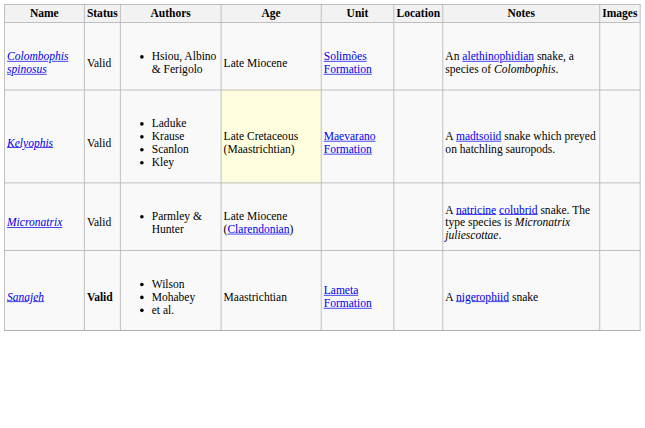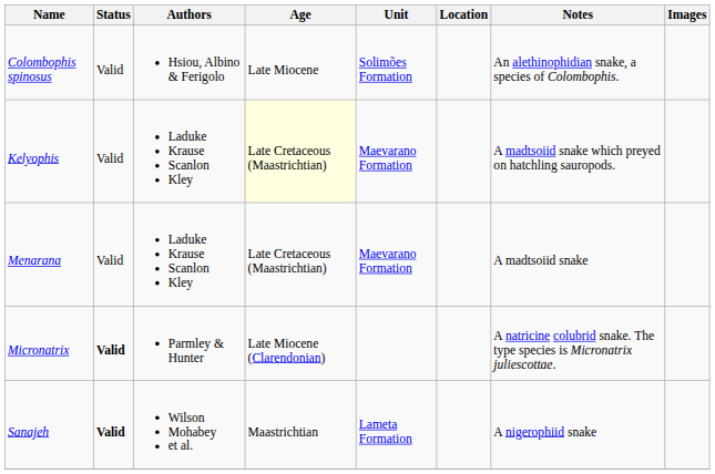 <table class="wikitable sortable" align="center" width="100%">
 <tr>
 <th>Name</th>
 <th>Status</th>
 <th>Authors</th>
 <th>Age</th>
 <th>Unit</th>
 <th>Location</th>
 <th>Notes</th>
 <th>Images</th>
 </tr>
 <tr>
 <td><br><em><a href='#'>Colombophis spinosus</a></em></td>
 <td><br>Valid</td>
 <td><br><ul><li>Hsiou, Albino & Ferigolo</li></ul></td>
 <td><br>Late Miocene</td>
 <td><br><a href='#'>Solimões Formation</a></td>
 <td><br></td>
 <td><br>An <a href='#'>alethinophidian</a> snake, a species of <em>Colombophis</em>.</td>
 <td></td>
 </tr>
 <tr>
 <td><br><em><a href='#'>Kelyophis</a></em></td>
 <td><br>Valid</td>
 <td><br><ul><li>Laduke</li><li>Krause</li><li>Scanlon</li><li>Kley</li></ul></td>
 <td style="background: lightyellow;"><br>Late Cretaceous (Maastrichtian)</td>
 <td><br><a href='#'>Maevarano Formation</a></td>
 <td><br></td>
 <td><br>A <a href='#'>madtsoiid</a> snake which preyed on hatchling sauropods.</td>
 <td></td>
 </tr>
 <tr>
+<td><br><em><a href='#'>Menarana</a></em></td>
+<td><br>Valid</td>
+<td><br><ul><li>Laduke</li><li>Krause</li><li>Scanlon</li><li>Kley</li></ul></td>
+<td><br>Late Cretaceous (Maastrichtian)</td>
+<td><br><a href='#'>Maevarano Formation</a></td>
+<td><br></td>
+<td><br>A madtsoiid snake</td>
+<td></td>
+</tr>
+<tr>
 <td><br><em><a href='#'>Micronatrix</a></em></td>
-<td><br>Valid</td>
+<td><strong><br>Valid</strong></td>
 <td><br><ul><li>Parmley & Hunter</li></ul></td>
 <td><br>Late Miocene (<a href='#'>Clarendonian</a>)</td>
 <td></td>
 <td><br></td>
 <td><br>A <a href='#'>natricine</a> <a href='#'>colubrid</a> snake. The type species is <em>Micronatrix juliescottae</em>.</td>
 <td></td>
 </tr>
 <tr>
 <td><br><em><a href='#'>Sanajeh</a></em></td>
 <td><strong><br>Valid</strong></td>
 <td><br><ul><li>Wilson</li><li>Mohabey</li><li>et al.</li></ul></td>
 <td><br>Maastrichtian</td>
 <td><br><a href='#'>Lameta Formation</a></td>
 <td><br></td>
 <td><br>A <a href='#'>nigerophiid</a> snake</td>
 <td><br></td>
 </tr>
 <tr>
 </tr>
 </table>
